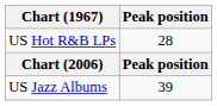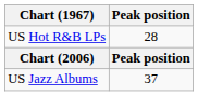 <table class="wikitable">
 <tr>
 <th>Chart (1967)</th>
 <th>Peak position</th>
 </tr>
 <tr>
 <td>US <a href='#'>Hot R&B LPs</a></td>
 <td style="text-align:center;">28</td>
 </tr>
 <tr>
 <th>Chart (2006)</th>
 <th>Peak position</th>
 </tr>
 <tr>
 <td>US <a href='#'>Jazz Albums</a></td>
-<td style="text-align:center;">39</td>
+<td style="text-align:center;">37</td>
 </tr>
 </table>
